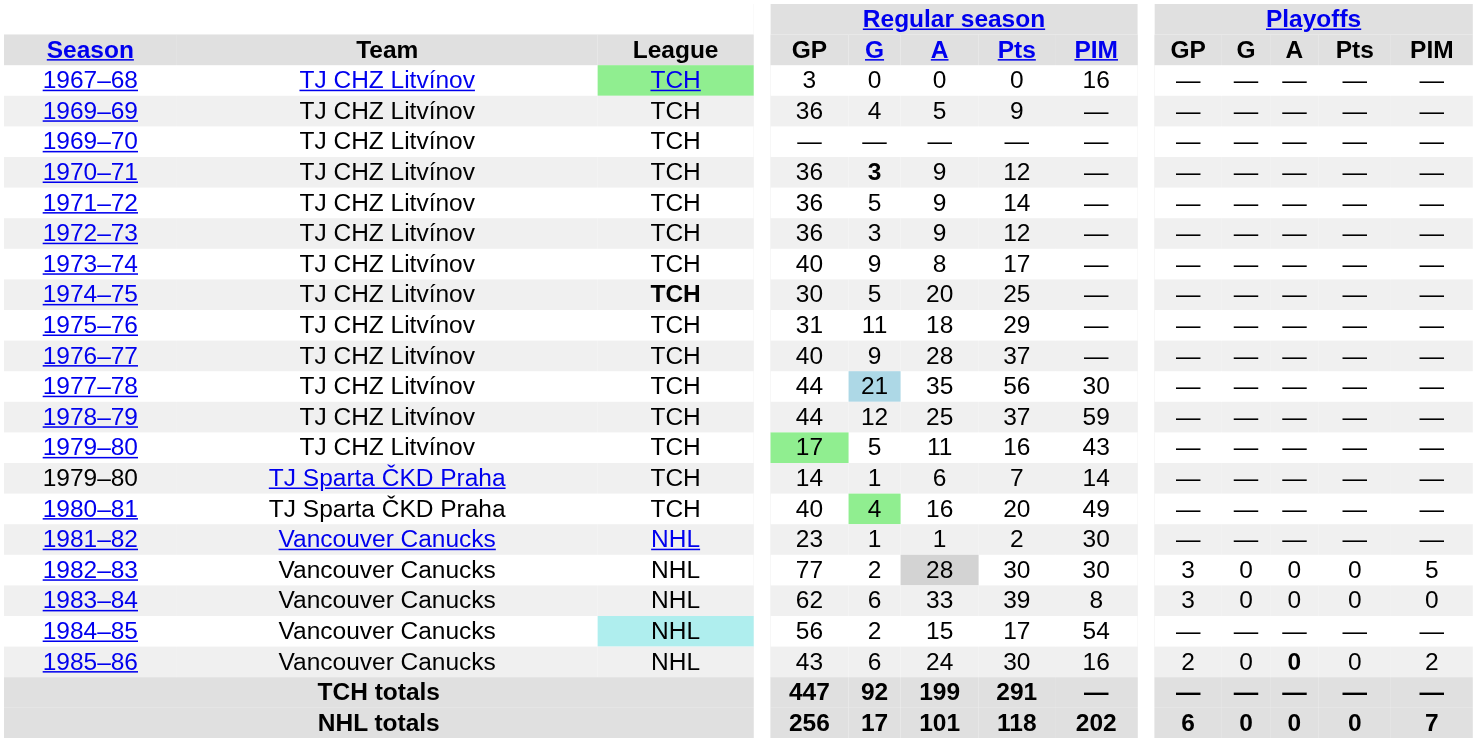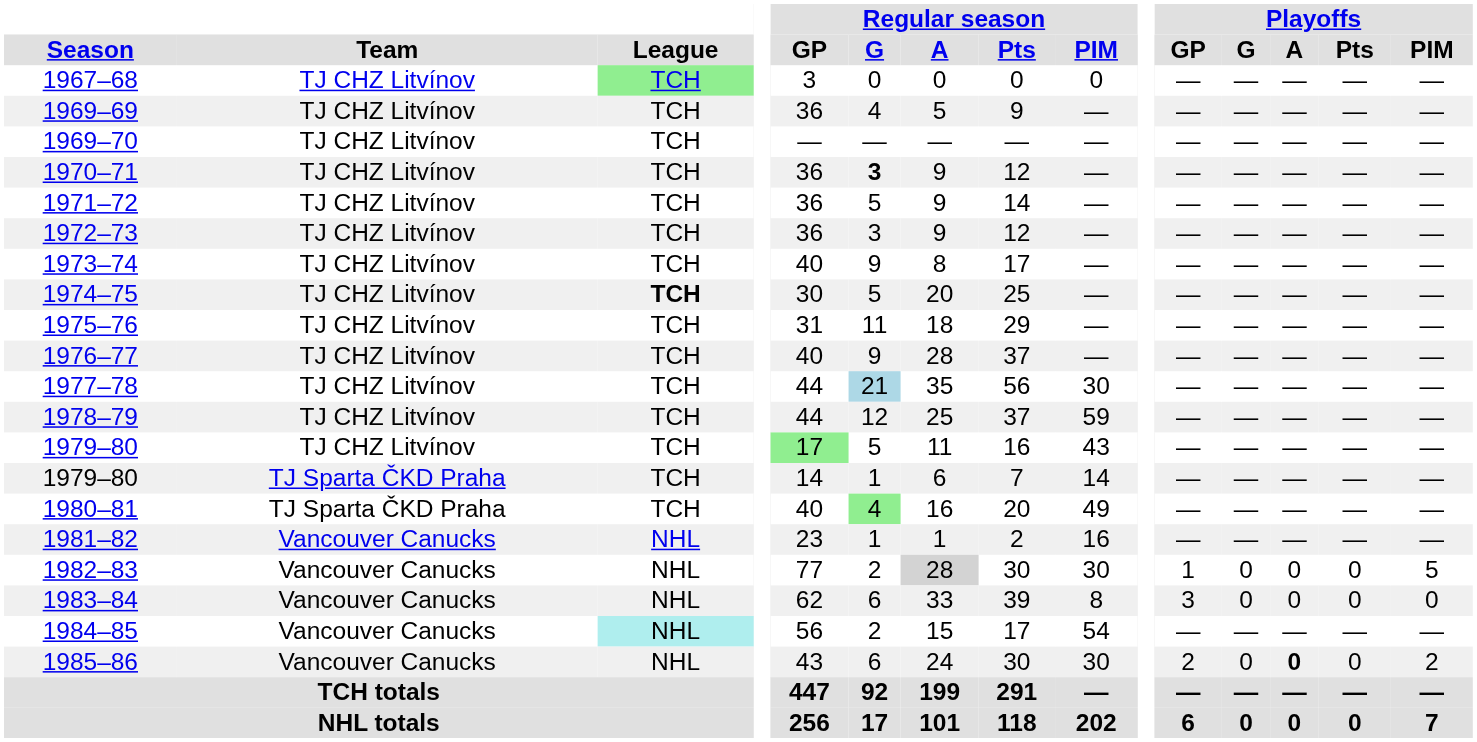 <table border="0" cellpadding="1" cellspacing="0" style="text-align:center; width:60em">
 <tr bgcolor="#e0e0e0">
 <th colspan="3" bgcolor="#ffffff"> </th>
 <th rowspan="99" bgcolor="#ffffff"> </th>
 <th colspan="5"><a href='#'>Regular season</a></th>
 <th rowspan="99" bgcolor="#ffffff"> </th>
 <th colspan="5"><a href='#'>Playoffs</a></th>
 </tr>
 <tr bgcolor="#e0e0e0">
 <th><a href='#'>Season</a></th>
 <th>Team</th>
 <th>League</th>
 <th>GP</th>
 <th><a href='#'>G</a></th>
 <th><a href='#'>A</a></th>
 <th><a href='#'>Pts</a></th>
 <th><a href='#'>PIM</a></th>
 <th>GP</th>
 <th>G</th>
 <th>A</th>
 <th>Pts</th>
 <th>PIM</th>
 </tr>
 <tr>
 <td><a href='#'>1967–68</a></td>
 <td><a href='#'>TJ CHZ Litvínov</a></td>
 <td style="background: lightgreen;"><a href='#'>TCH</a></td>
 <td>3</td>
 <td>0</td>
 <td>0</td>
 <td>0</td>
-<td>16</td>
+<td>0</td>
 <td>—</td>
 <td>—</td>
 <td>—</td>
 <td>—</td>
 <td>—</td>
 </tr>
 <tr bgcolor="#f0f0f0">
 <td><a href='#'>1969–69</a></td>
 <td>TJ CHZ Litvínov</td>
 <td>TCH</td>
 <td>36</td>
 <td>4</td>
 <td>5</td>
 <td>9</td>
 <td>—</td>
 <td>—</td>
 <td>—</td>
 <td>—</td>
 <td>—</td>
 <td>—</td>
 </tr>
 <tr>
 <td><a href='#'>1969–70</a></td>
 <td>TJ CHZ Litvínov</td>
 <td>TCH</td>
 <td>—</td>
 <td>—</td>
 <td>—</td>
 <td>—</td>
 <td>—</td>
 <td>—</td>
 <td>—</td>
 <td>—</td>
 <td>—</td>
 <td>—</td>
 </tr>
 <tr bgcolor="#f0f0f0">
 <td><a href='#'>1970–71</a></td>
 <td>TJ CHZ Litvínov</td>
 <td>TCH</td>
 <td>36</td>
 <td><strong>3</strong></td>
 <td>9</td>
 <td>12</td>
 <td>—</td>
 <td>—</td>
 <td>—</td>
 <td>—</td>
 <td>—</td>
 <td>—</td>
 </tr>
 <tr>
 <td><a href='#'>1971–72</a></td>
 <td>TJ CHZ Litvínov</td>
 <td>TCH</td>
 <td>36</td>
 <td>5</td>
 <td>9</td>
 <td>14</td>
 <td>—</td>
 <td>—</td>
 <td>—</td>
 <td>—</td>
 <td>—</td>
 <td>—</td>
 </tr>
 <tr bgcolor="#f0f0f0">
 <td><a href='#'>1972–73</a></td>
 <td>TJ CHZ Litvínov</td>
 <td>TCH</td>
 <td>36</td>
 <td>3</td>
 <td>9</td>
 <td>12</td>
 <td>—</td>
 <td>—</td>
 <td>—</td>
 <td>—</td>
 <td>—</td>
 <td>—</td>
 </tr>
 <tr>
 <td><a href='#'>1973–74</a></td>
 <td>TJ CHZ Litvínov</td>
 <td>TCH</td>
 <td>40</td>
 <td>9</td>
 <td>8</td>
 <td>17</td>
 <td>—</td>
 <td>—</td>
 <td>—</td>
 <td>—</td>
 <td>—</td>
 <td>—</td>
 </tr>
 <tr bgcolor="#f0f0f0">
 <td><a href='#'>1974–75</a></td>
 <td>TJ CHZ Litvínov</td>
 <td><strong>TCH</strong></td>
 <td>30</td>
 <td>5</td>
 <td>20</td>
 <td>25</td>
 <td>—</td>
 <td>—</td>
 <td>—</td>
 <td>—</td>
 <td>—</td>
 <td>—</td>
 </tr>
 <tr>
 <td><a href='#'>1975–76</a></td>
 <td>TJ CHZ Litvínov</td>
 <td>TCH</td>
 <td>31</td>
 <td>11</td>
 <td>18</td>
 <td>29</td>
 <td>—</td>
 <td>—</td>
 <td>—</td>
 <td>—</td>
 <td>—</td>
 <td>—</td>
 </tr>
 <tr bgcolor="#f0f0f0">
 <td><a href='#'>1976–77</a></td>
 <td>TJ CHZ Litvínov</td>
 <td>TCH</td>
 <td>40</td>
 <td>9</td>
 <td>28</td>
 <td>37</td>
 <td>—</td>
 <td>—</td>
 <td>—</td>
 <td>—</td>
 <td>—</td>
 <td>—</td>
 </tr>
 <tr>
 <td><a href='#'>1977–78</a></td>
 <td>TJ CHZ Litvínov</td>
 <td>TCH</td>
 <td>44</td>
 <td style="background: lightblue;">21</td>
 <td>35</td>
 <td>56</td>
 <td>30</td>
 <td>—</td>
 <td>—</td>
 <td>—</td>
 <td>—</td>
 <td>—</td>
 </tr>
 <tr bgcolor="#f0f0f0">
 <td><a href='#'>1978–79</a></td>
 <td>TJ CHZ Litvínov</td>
 <td>TCH</td>
 <td>44</td>
 <td>12</td>
 <td>25</td>
 <td>37</td>
 <td>59</td>
 <td>—</td>
 <td>—</td>
 <td>—</td>
 <td>—</td>
 <td>—</td>
 </tr>
 <tr>
 <td><a href='#'>1979–80</a></td>
 <td>TJ CHZ Litvínov</td>
 <td>TCH</td>
 <td style="background: lightgreen;">17</td>
 <td>5</td>
 <td>11</td>
 <td>16</td>
 <td>43</td>
 <td>—</td>
 <td>—</td>
 <td>—</td>
 <td>—</td>
 <td>—</td>
 </tr>
 <tr bgcolor="#f0f0f0">
 <td>1979–80</td>
 <td><a href='#'>TJ Sparta ČKD Praha</a></td>
 <td>TCH</td>
 <td>14</td>
 <td>1</td>
 <td>6</td>
 <td>7</td>
 <td>14</td>
 <td>—</td>
 <td>—</td>
 <td>—</td>
 <td>—</td>
 <td>—</td>
 </tr>
 <tr>
 <td><a href='#'>1980–81</a></td>
 <td>TJ Sparta ČKD Praha</td>
 <td>TCH</td>
 <td>40</td>
 <td style="background: lightgreen;">4</td>
 <td>16</td>
 <td>20</td>
 <td>49</td>
 <td>—</td>
 <td>—</td>
 <td>—</td>
 <td>—</td>
 <td>—</td>
 </tr>
 <tr bgcolor="#f0f0f0">
 <td><a href='#'>1981–82</a></td>
 <td><a href='#'>Vancouver Canucks</a></td>
 <td><a href='#'>NHL</a></td>
 <td>23</td>
 <td>1</td>
 <td>1</td>
 <td>2</td>
-<td>30</td>
+<td>16</td>
 <td>—</td>
 <td>—</td>
 <td>—</td>
 <td>—</td>
 <td>—</td>
 </tr>
 <tr>
 <td><a href='#'>1982–83</a></td>
 <td>Vancouver Canucks</td>
 <td>NHL</td>
 <td>77</td>
 <td>2</td>
 <td style="background: lightgrey;">28</td>
 <td>30</td>
 <td>30</td>
-<td>3</td>
+<td>1</td>
 <td>0</td>
 <td>0</td>
 <td>0</td>
 <td>5</td>
 </tr>
 <tr bgcolor="#f0f0f0">
 <td><a href='#'>1983–84</a></td>
 <td>Vancouver Canucks</td>
 <td>NHL</td>
 <td>62</td>
 <td>6</td>
 <td>33</td>
 <td>39</td>
 <td>8</td>
 <td>3</td>
 <td>0</td>
 <td>0</td>
 <td>0</td>
 <td>0</td>
 </tr>
 <tr>
 <td><a href='#'>1984–85</a></td>
 <td>Vancouver Canucks</td>
 <td style="background: paleturquoise;">NHL</td>
 <td>56</td>
 <td>2</td>
 <td>15</td>
 <td>17</td>
 <td>54</td>
 <td>—</td>
 <td>—</td>
 <td>—</td>
 <td>—</td>
 <td>—</td>
 </tr>
 <tr bgcolor="#f0f0f0">
 <td><a href='#'>1985–86</a></td>
 <td>Vancouver Canucks</td>
 <td>NHL</td>
 <td>43</td>
 <td>6</td>
 <td>24</td>
 <td>30</td>
-<td>16</td>
+<td>30</td>
 <td>2</td>
 <td>0</td>
 <td><strong>0</strong></td>
 <td>0</td>
 <td>2</td>
 </tr>
 <tr bgcolor="#e0e0e0">
 <th colspan="3">TCH totals</th>
 <th>447</th>
 <th>92</th>
 <th>199</th>
 <th>291</th>
 <th>—</th>
 <th>—</th>
 <th>—</th>
 <th>—</th>
 <th>—</th>
 <th>—</th>
 </tr>
 <tr bgcolor="#e0e0e0">
 <th colspan="3">NHL totals</th>
 <th>256</th>
 <th>17</th>
 <th>101</th>
 <th>118</th>
 <th>202</th>
 <th>6</th>
 <th>0</th>
 <th>0</th>
 <th>0</th>
 <th>7</th>
 </tr>
 </table>
